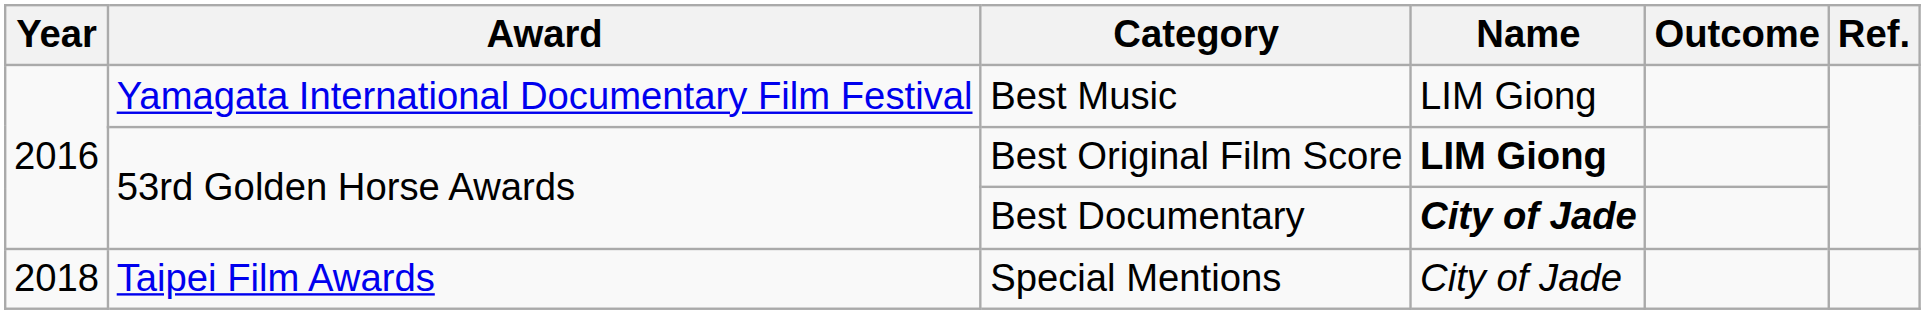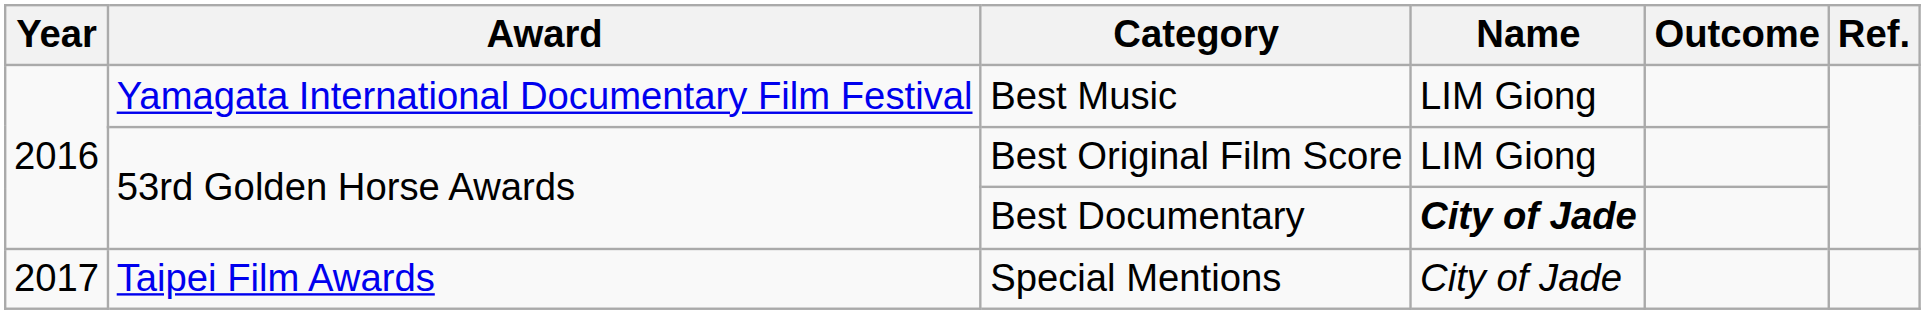 <table class="wikitable">
 <tr>
 <th>Year</th>
 <th>Award</th>
 <th>Category</th>
 <th>Name</th>
 <th>Outcome</th>
 <th>Ref.</th>
 </tr>
 <tr>
 <td rowspan="3">2016</td>
 <td><a href='#'>Yamagata International Documentary Film Festival</a></td>
 <td>Best Music</td>
 <td>LIM Giong</td>
 <td></td>
 <td rowspan="3"></td>
 </tr>
 <tr>
 <td rowspan="2">53rd Golden Horse Awards</td>
 <td>Best Original Film Score</td>
-<td><strong>LIM Giong</strong></td>
+<td>LIM Giong</td>
 <td></td>
 </tr>
 <tr>
 <td>Best Documentary</td>
 <td><strong><em>City of Jade</em></strong></td>
 <td></td>
 </tr>
 <tr>
-<td>2018</td>
+<td>2017</td>
 <td><a href='#'>Taipei Film Awards</a></td>
 <td>Special Mentions</td>
 <td><em>City of Jade</em></td>
 <td></td>
 <td></td>
 </tr>
 </table>
